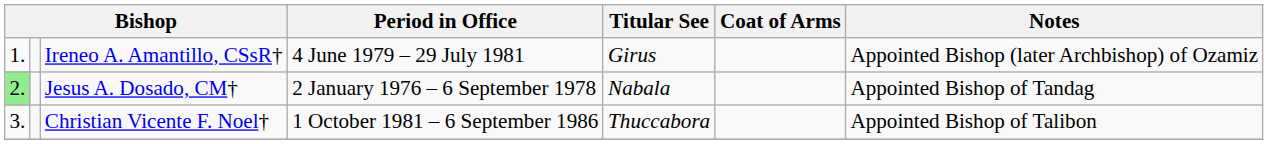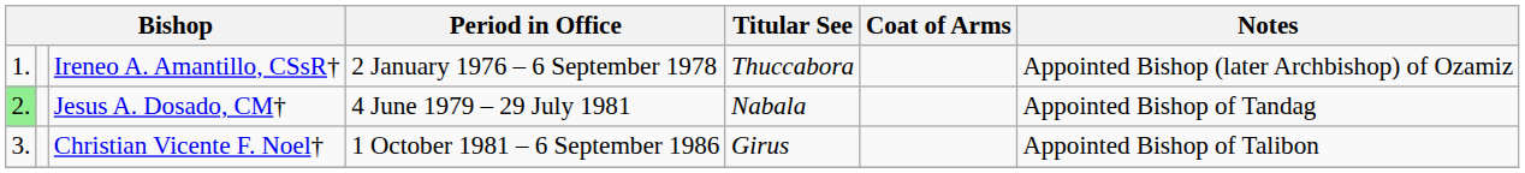 <table class="wikitable">
 <tr>
 <th colspan=3>Bishop</th>
 <th>Period in Office</th>
 <th>Titular See</th>
 <th>Coat of Arms</th>
 <th>Notes</th>
 </tr>
 <tr>
 <td>1.</td>
 <td></td>
 <td><a href='#'>Ireneo A. Amantillo, CSsR</a>†<br></td>
-<td>4 June 1979 – 29 July 1981 <br></td>
-<td><em>Girus</em></td>
+<td>2 January 1976 – 6 September 1978 <br></td>
+<td><em>Thuccabora</em></td>
 <td></td>
 <td>Appointed Bishop (later Archbishop) of Ozamiz</td>
 </tr>
 <tr>
 <td style="background: lightgreen;">2.</td>
 <td></td>
 <td><a href='#'>Jesus A. Dosado, CM</a>†<br></td>
-<td>2 January 1976 – 6 September 1978 <br></td>
+<td>4 June 1979 – 29 July 1981 <br></td>
 <td><em>Nabala</em></td>
 <td></td>
 <td>Appointed Bishop of Tandag</td>
 </tr>
 <tr>
 <td>3.</td>
 <td></td>
 <td><a href='#'>Christian Vicente F. Noel</a>†<br></td>
 <td>1 October 1981 – 6 September 1986 <br></td>
-<td><em>Thuccabora</em></td>
+<td><em>Girus</em></td>
 <td></td>
 <td>Appointed Bishop of Talibon</td>
 </tr>
 <tr>
 </tr>
 </table>
